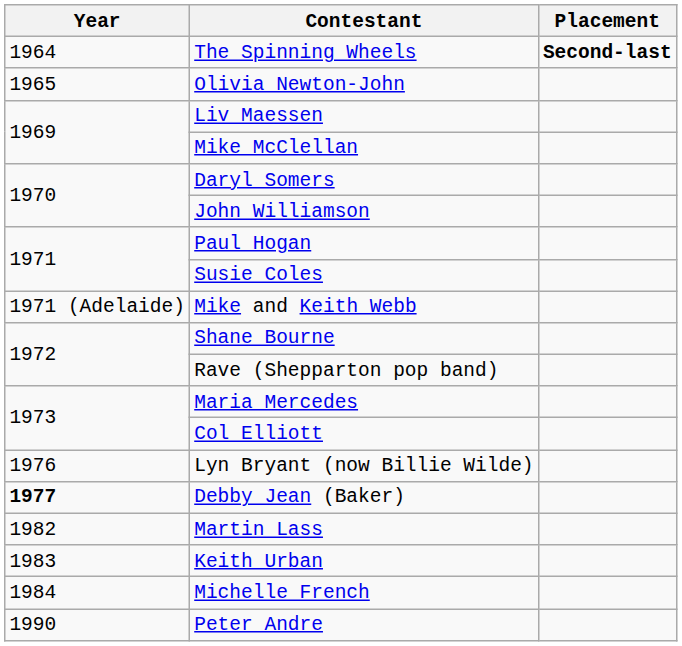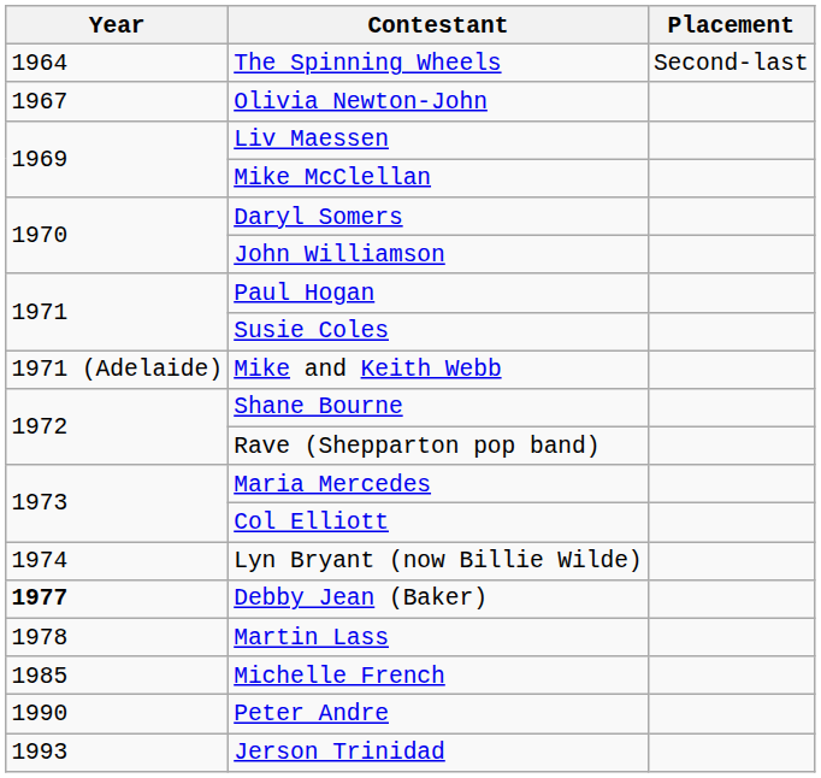 <table class="wikitable">
 <tr>
 <th>Year</th>
 <th>Contestant</th>
 <th>Placement</th>
 </tr>
 <tr>
 <td>1964</td>
 <td><a href='#'>The Spinning Wheels</a></td>
-<td style="text-align: center"><strong>Second-last</strong></td>
+<td style="text-align: center">Second-last</td>
 </tr>
 <tr>
-<td>1965</td>
+<td>1967</td>
 <td><a href='#'>Olivia Newton-John</a></td>
 <td></td>
 </tr>
 <tr>
 <td rowspan="2">1969</td>
 <td><a href='#'>Liv Maessen</a></td>
 <td></td>
 </tr>
 <tr>
 <td><a href='#'>Mike McClellan</a></td>
 <td></td>
 </tr>
 <tr>
 <td rowspan="2">1970</td>
 <td><a href='#'>Daryl Somers</a></td>
 <td></td>
 </tr>
 <tr>
 <td><a href='#'>John Williamson</a></td>
 <td></td>
 </tr>
 <tr>
 <td rowspan="2">1971</td>
 <td><a href='#'>Paul Hogan</a></td>
 <td></td>
 </tr>
 <tr>
 <td><a href='#'>Susie Coles</a></td>
 <td></td>
 </tr>
 <tr>
 <td>1971 (Adelaide)</td>
 <td><a href='#'>Mike</a> and <a href='#'>Keith Webb</a></td>
 <td></td>
 </tr>
 <tr>
 <td rowspan="2">1972</td>
 <td><a href='#'>Shane Bourne</a></td>
 <td></td>
 </tr>
 <tr>
 <td>Rave (Shepparton pop band)</td>
 <td></td>
 </tr>
 <tr>
 <td rowspan="2">1973</td>
 <td><a href='#'>Maria Mercedes</a></td>
 <td></td>
 </tr>
 <tr>
 <td><a href='#'>Col Elliott</a></td>
 <td></td>
 </tr>
 <tr>
-<td>1976</td>
+<td>1974</td>
 <td>Lyn Bryant (now Billie Wilde)</td>
 <td></td>
 </tr>
 <tr>
 <td><strong>1977</strong></td>
 <td><a href='#'>Debby Jean</a> (Baker)</td>
 <td></td>
 </tr>
 <tr>
-<td>1982</td>
+<td>1978</td>
 <td><a href='#'>Martin Lass</a></td>
 <td></td>
 </tr>
 <tr>
-<td>1983</td>
-<td><a href='#'>Keith Urban</a></td>
-<td></td>
-</tr>
-<tr>
-<td>1984</td>
+<td>1985</td>
 <td><a href='#'>Michelle French</a></td>
 <td></td>
 </tr>
 <tr>
 <td>1990</td>
 <td><a href='#'>Peter Andre</a></td>
 <td></td>
 </tr>
+<tr>
+<td>1993</td>
+<td><a href='#'>Jerson Trinidad</a></td>
+<td></td>
+</tr>
 </table>
